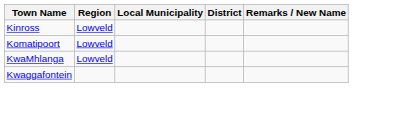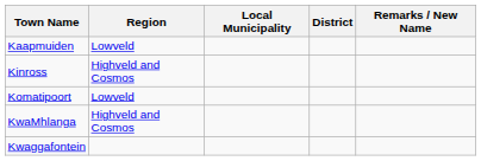 <table class="wikitable sortable" style="font-size: 95%;">
 <tr>
 <th>Town Name</th>
 <th>Region</th>
 <th>Local Municipality</th>
 <th>District</th>
 <th>Remarks / New Name</th>
 </tr>
 <tr>
+<td><a href='#'>Kaapmuiden</a></td>
+<td><a href='#'>Lowveld</a></td>
+<td></td>
+<td></td>
+<td></td>
+</tr>
+<tr>
 <td><a href='#'>Kinross</a></td>
-<td><a href='#'>Lowveld</a></td>
+<td><a href='#'>Highveld and Cosmos</a></td>
 <td></td>
 <td></td>
 <td></td>
 </tr>
 <tr>
 <td><a href='#'>Komatipoort</a></td>
 <td><a href='#'>Lowveld</a></td>
 <td></td>
 <td></td>
 <td></td>
 </tr>
 <tr>
 <td><a href='#'>KwaMhlanga</a></td>
-<td><a href='#'>Lowveld</a></td>
+<td><a href='#'>Highveld and Cosmos</a></td>
 <td></td>
 <td></td>
 <td></td>
 </tr>
 <tr>
 <td><a href='#'>Kwaggafontein</a></td>
 <td></td>
 <td></td>
 <td></td>
 </tr>
 </table>
